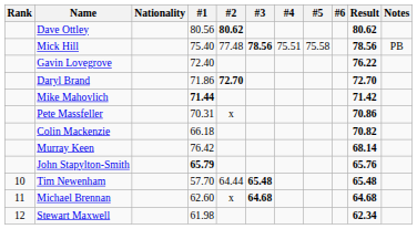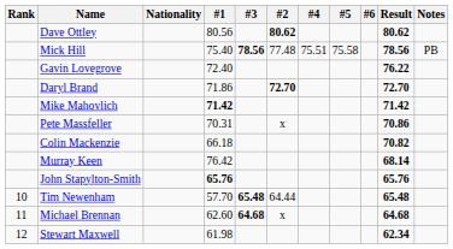 <table class="wikitable sortable" style=" text-align:center">
 <tr>
 <th>Rank</th>
 <th>Name</th>
 <th>Nationality</th>
 <th>#1</th>
+<th>#3</th>
 <th>#2</th>
-<th>#3</th>
 <th>#4</th>
 <th>#5</th>
 <th>#6</th>
 <th>Result</th>
 <th>Notes</th>
 </tr>
 <tr>
 <td></td>
 <td align=left><a href='#'>Dave Ottley</a></td>
 <td align=left></td>
 <td>80.56</td>
+<td></td>
 <td><strong>80.62</strong></td>
-<td></td>
 <td></td>
 <td></td>
 <td></td>
 <td><strong>80.62</strong></td>
 <td></td>
 </tr>
 <tr>
 <td></td>
 <td align=left><a href='#'>Mick Hill</a></td>
 <td align=left></td>
 <td>75.40</td>
+<td><strong>78.56</strong></td>
 <td>77.48</td>
-<td><strong>78.56</strong></td>
 <td>75.51</td>
 <td>75.58</td>
 <td></td>
 <td><strong>78.56</strong></td>
 <td>PB</td>
 </tr>
 <tr>
 <td></td>
 <td align=left><a href='#'>Gavin Lovegrove</a></td>
 <td align=left></td>
 <td>72.40</td>
 <td></td>
 <td></td>
 <td></td>
 <td></td>
 <td></td>
 <td><strong>76.22</strong></td>
 <td></td>
 </tr>
 <tr>
 <td></td>
 <td align=left><a href='#'>Daryl Brand</a></td>
 <td align=left></td>
 <td>71.86</td>
+<td></td>
 <td><strong>72.70</strong></td>
-<td></td>
 <td></td>
 <td></td>
 <td></td>
 <td><strong>72.70</strong></td>
 <td></td>
 </tr>
 <tr>
 <td></td>
 <td align=left><a href='#'>Mike Mahovlich</a></td>
 <td align=left></td>
-<td><strong>71.44</strong></td>
+<td><strong>71.42</strong></td>
 <td></td>
 <td></td>
 <td></td>
 <td></td>
 <td></td>
 <td><strong>71.42</strong></td>
 <td></td>
 </tr>
 <tr>
 <td></td>
 <td align=left><a href='#'>Pete Massfeller</a></td>
 <td align=left></td>
 <td>70.31</td>
+<td></td>
 <td>x</td>
-<td></td>
 <td></td>
 <td></td>
 <td></td>
 <td><strong>70.86</strong></td>
 <td></td>
 </tr>
 <tr>
 <td></td>
 <td align=left><a href='#'>Colin Mackenzie</a></td>
 <td align=left></td>
 <td>66.18</td>
 <td></td>
 <td></td>
 <td></td>
 <td></td>
 <td></td>
 <td><strong>70.82</strong></td>
 <td></td>
 </tr>
 <tr>
 <td></td>
 <td align=left><a href='#'>Murray Keen</a></td>
 <td align=left></td>
 <td>76.42</td>
 <td></td>
 <td></td>
 <td></td>
 <td></td>
 <td></td>
 <td><strong>68.14</strong></td>
 <td></td>
 </tr>
 <tr>
 <td></td>
 <td align=left><a href='#'>John Stapylton-Smith</a></td>
 <td align=left></td>
-<td><strong>65.79</strong></td>
+<td><strong>65.76</strong></td>
 <td></td>
 <td></td>
 <td></td>
 <td></td>
 <td></td>
 <td><strong>65.76</strong></td>
 <td></td>
 </tr>
 <tr>
 <td>10</td>
 <td align=left><a href='#'>Tim Newenham</a></td>
 <td align=left></td>
 <td>57.70</td>
+<td><strong>65.48</strong></td>
 <td>64.44</td>
-<td><strong>65.48</strong></td>
 <td></td>
 <td></td>
 <td></td>
 <td><strong>65.48</strong></td>
 <td></td>
 </tr>
 <tr>
 <td>11</td>
 <td align=left><a href='#'>Michael Brennan</a></td>
 <td align=left></td>
 <td>62.60</td>
+<td><strong>64.68</strong></td>
 <td>x</td>
-<td><strong>64.68</strong></td>
 <td></td>
 <td></td>
 <td></td>
 <td><strong>64.68</strong></td>
 <td></td>
 </tr>
 <tr>
 <td>12</td>
 <td align=left><a href='#'>Stewart Maxwell</a></td>
 <td align=left></td>
 <td>61.98</td>
 <td></td>
 <td></td>
 <td></td>
 <td></td>
 <td></td>
 <td><strong>62.34</strong></td>
 <td></td>
 </tr>
 </table>
